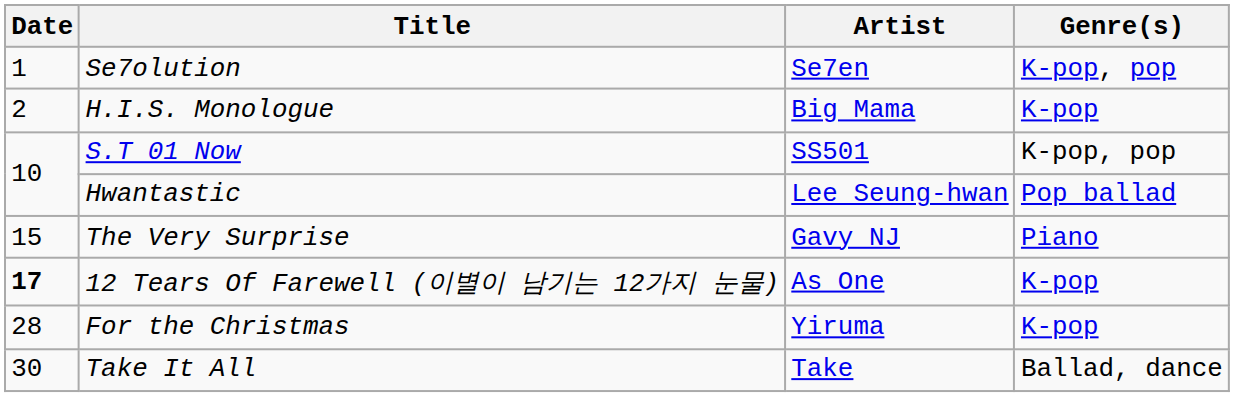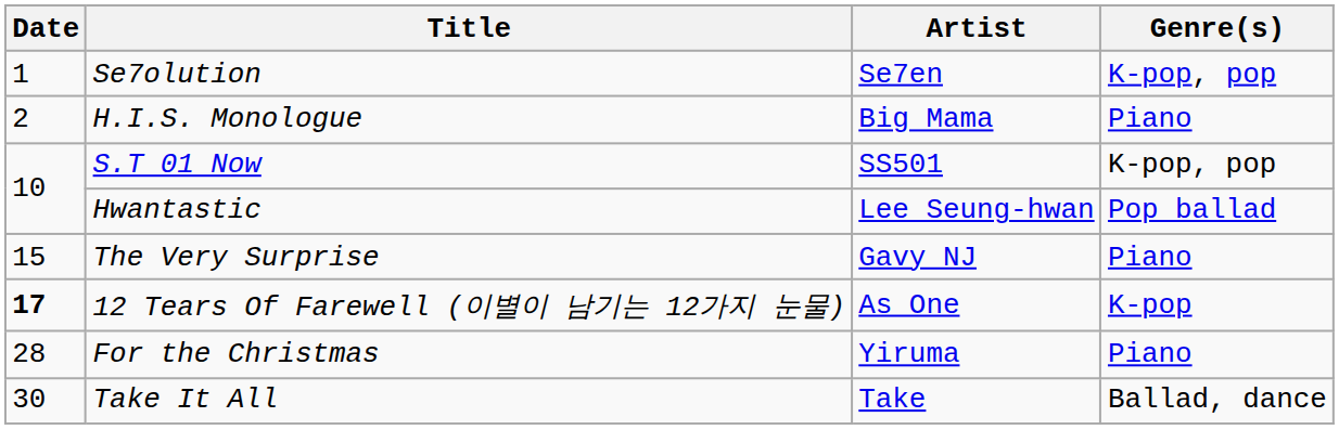 <table class="wikitable" style="text-align: left;">
 <tr>
 <th>Date</th>
 <th>Title</th>
 <th>Artist</th>
 <th>Genre(s)</th>
 </tr>
 <tr>
 <td rowspan="1">1</td>
 <td><em>Se7olution</em></td>
 <td><a href='#'>Se7en</a></td>
 <td><a href='#'>K-pop</a>, <a href='#'>pop</a></td>
 </tr>
 <tr>
 <td>2</td>
 <td><em>H.I.S. Monologue</em></td>
 <td><a href='#'>Big Mama</a></td>
-<td><a href='#'>K-pop</a></td>
+<td><a href='#'>Piano</a></td>
 </tr>
 <tr>
 <td rowspan="2">10</td>
 <td><em><a href='#'>S.T 01 Now</a></em></td>
 <td><a href='#'>SS501</a></td>
 <td>K-pop, pop</td>
 </tr>
 <tr>
 <td><em>Hwantastic</em></td>
 <td><a href='#'>Lee Seung-hwan</a></td>
 <td><a href='#'>Pop ballad</a></td>
 </tr>
 <tr>
 <td>15</td>
 <td><em>The Very Surprise</em></td>
 <td><a href='#'>Gavy NJ</a></td>
 <td><a href='#'>Piano</a></td>
 </tr>
 <tr>
 <td><strong>17</strong></td>
 <td><em>12 Tears Of Farewell (이별이 남기는 12가지 눈물)</em></td>
 <td><a href='#'>As One</a></td>
 <td><a href='#'>K-pop</a></td>
 </tr>
 <tr>
 <td>28</td>
 <td><em>For the Christmas</em></td>
 <td><a href='#'>Yiruma</a></td>
-<td><a href='#'>K-pop</a></td>
+<td><a href='#'>Piano</a></td>
 </tr>
 <tr>
 <td>30</td>
 <td><em>Take It All</em></td>
 <td><a href='#'>Take</a></td>
 <td>Ballad, dance</td>
 </tr>
 </table>
